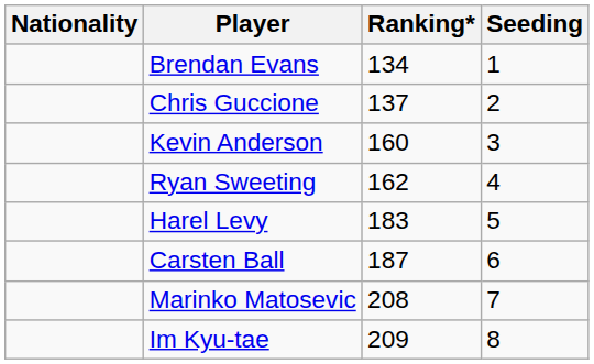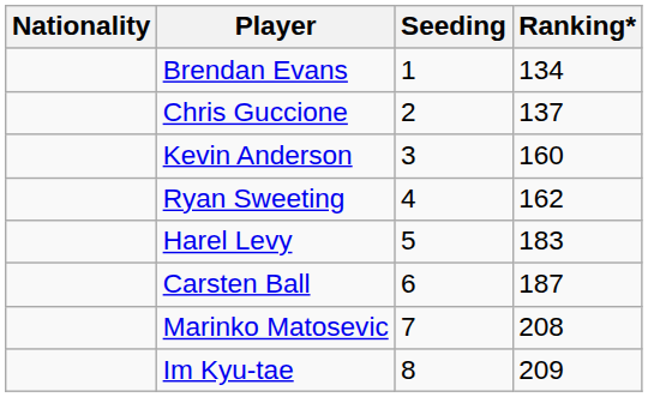 <table class="wikitable" border="1">
 <tr>
 <th>Nationality</th>
 <th>Player</th>
+<th>Seeding</th>
 <th>Ranking*</th>
-<th>Seeding</th>
 </tr>
 <tr>
 <td></td>
 <td><a href='#'>Brendan Evans</a></td>
+<td>1</td>
 <td>134</td>
-<td>1</td>
 </tr>
 <tr>
 <td></td>
 <td><a href='#'>Chris Guccione</a></td>
+<td>2</td>
 <td>137</td>
-<td>2</td>
 </tr>
 <tr>
 <td></td>
 <td><a href='#'>Kevin Anderson</a></td>
+<td>3</td>
 <td>160</td>
-<td>3</td>
 </tr>
 <tr>
 <td></td>
 <td><a href='#'>Ryan Sweeting</a></td>
+<td>4</td>
 <td>162</td>
-<td>4</td>
 </tr>
 <tr>
 <td></td>
 <td><a href='#'>Harel Levy</a></td>
+<td>5</td>
 <td>183</td>
-<td>5</td>
 </tr>
 <tr>
 <td></td>
 <td><a href='#'>Carsten Ball</a></td>
+<td>6</td>
 <td>187</td>
-<td>6</td>
 </tr>
 <tr>
 <td></td>
 <td><a href='#'>Marinko Matosevic</a></td>
+<td>7</td>
 <td>208</td>
-<td>7</td>
 </tr>
 <tr>
 <td></td>
 <td><a href='#'>Im Kyu-tae</a></td>
+<td>8</td>
 <td>209</td>
-<td>8</td>
 </tr>
 </table>
